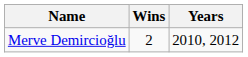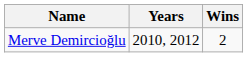 <table class="wikitable">
 <tr>
 <th>Name</th>
+<th>Years</th>
 <th>Wins</th>
-<th>Years</th>
 </tr>
 <tr>
 <td><a href='#'>Merve Demircioğlu</a></td>
+<td align=left>2010, 2012</td>
 <td align=center>2</td>
-<td align=left>2010, 2012</td>
 </tr>
 </table>
